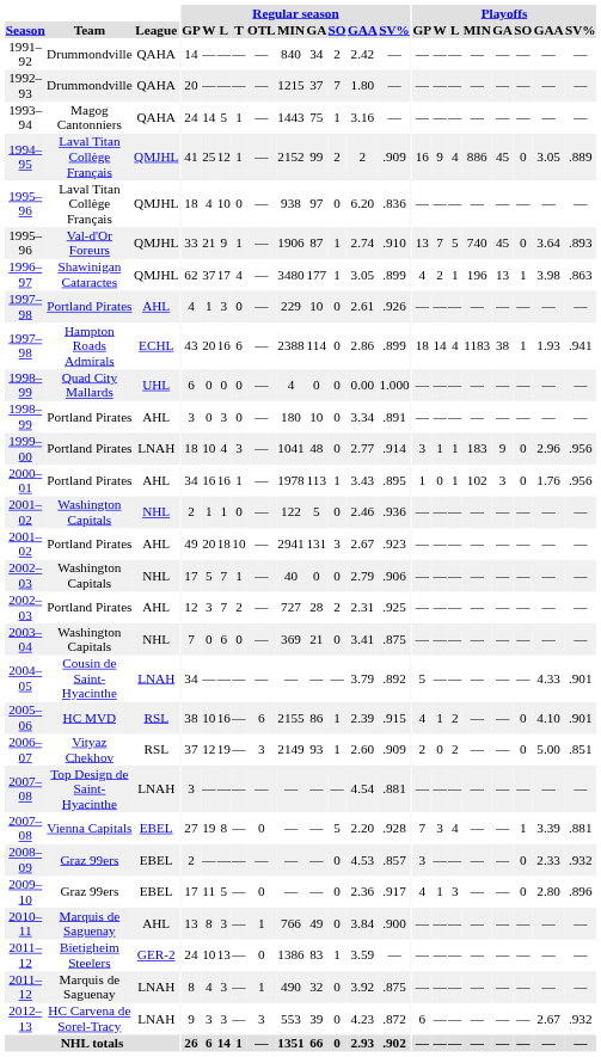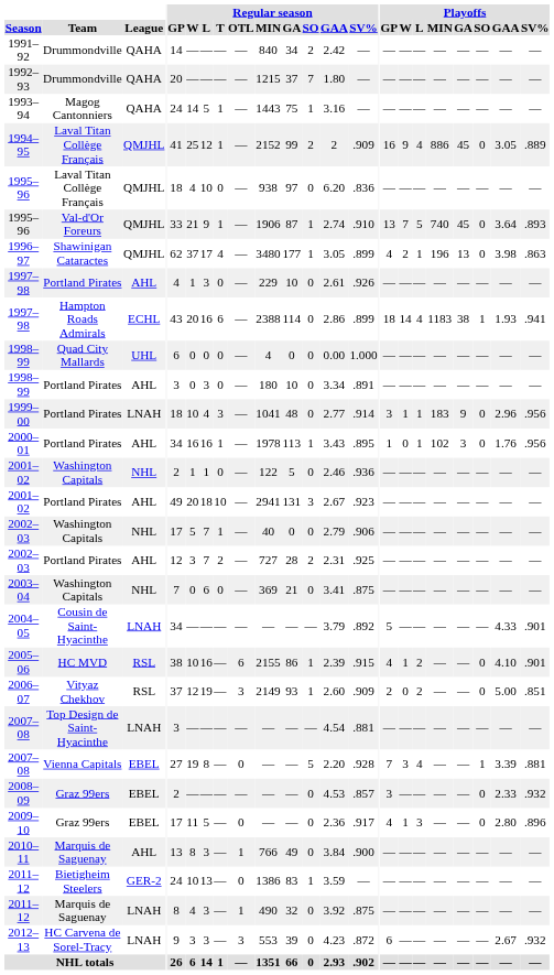 <table border="0" cellpadding="1" cellspacing="0" style="width:80%; text-align:center;">
 <tr bgcolor="#e0e0e0">
 <th colspan="3" bgcolor="#ffffff"></th>
 <th rowspan="99" bgcolor="#ffffff"></th>
 <th colspan="10" bgcolor="#e0e0e0"><a href='#'>Regular season</a></th>
 <th rowspan="99" bgcolor="#ffffff"></th>
 <th colspan="8" bgcolor="#e0e0e0"><a href='#'>Playoffs</a></th>
 </tr>
 <tr bgcolor="#e0e0e0">
 <th><a href='#'>Season</a></th>
 <th>Team</th>
 <th>League</th>
 <th>GP</th>
 <th>W</th>
 <th>L</th>
 <th>T</th>
 <th>OTL</th>
 <th>MIN</th>
 <th>GA</th>
 <th><a href='#'>SO</a></th>
 <th><a href='#'>GAA</a></th>
 <th><a href='#'>SV%</a></th>
 <th>GP</th>
 <th>W</th>
 <th>L</th>
 <th>MIN</th>
 <th>GA</th>
 <th>SO</th>
 <th>GAA</th>
 <th>SV%</th>
 </tr>
 <tr>
 <td>1991–92</td>
 <td>Drummondville</td>
 <td>QAHA</td>
 <td>14</td>
 <td>—</td>
 <td>—</td>
 <td>—</td>
 <td>—</td>
 <td>840</td>
 <td>34</td>
 <td>2</td>
 <td>2.42</td>
 <td>—</td>
 <td>—</td>
 <td>—</td>
 <td>—</td>
 <td>—</td>
 <td>—</td>
 <td>—</td>
 <td>—</td>
 <td>—</td>
 </tr>
 <tr bgcolor="#f0f0f0">
 <td>1992–93</td>
 <td>Drummondville</td>
 <td>QAHA</td>
 <td>20</td>
 <td>—</td>
 <td>—</td>
 <td>—</td>
 <td>—</td>
 <td>1215</td>
 <td>37</td>
 <td>7</td>
 <td>1.80</td>
 <td>—</td>
 <td>—</td>
 <td>—</td>
 <td>—</td>
 <td>—</td>
 <td>—</td>
 <td>—</td>
 <td>—</td>
 <td>—</td>
 </tr>
 <tr>
 <td>1993–94</td>
 <td>Magog Cantonniers</td>
 <td>QAHA</td>
 <td>24</td>
 <td>14</td>
 <td>5</td>
 <td>1</td>
 <td>—</td>
 <td>1443</td>
 <td>75</td>
 <td>1</td>
 <td>3.16</td>
 <td>—</td>
 <td>—</td>
 <td>—</td>
 <td>—</td>
 <td>—</td>
 <td>—</td>
 <td>—</td>
 <td>—</td>
 <td>—</td>
 </tr>
 <tr bgcolor="#f0f0f0">
 <td><a href='#'>1994–95</a></td>
 <td><a href='#'>Laval Titan Collège Français</a></td>
 <td><a href='#'>QMJHL</a></td>
 <td>41</td>
 <td>25</td>
 <td>12</td>
 <td>1</td>
 <td>—</td>
 <td>2152</td>
 <td>99</td>
 <td>2</td>
 <td>2</td>
 <td>.909</td>
 <td>16</td>
 <td>9</td>
 <td>4</td>
 <td>886</td>
 <td>45</td>
 <td>0</td>
 <td>3.05</td>
 <td>.889</td>
 </tr>
 <tr>
 <td><a href='#'>1995–96</a></td>
 <td>Laval Titan Collège Français</td>
 <td>QMJHL</td>
 <td>18</td>
 <td>4</td>
 <td>10</td>
 <td>0</td>
 <td>—</td>
 <td>938</td>
 <td>97</td>
 <td>0</td>
 <td>6.20</td>
 <td>.836</td>
 <td>—</td>
 <td>—</td>
 <td>—</td>
 <td>—</td>
 <td>—</td>
 <td>—</td>
 <td>—</td>
 <td>—</td>
 </tr>
 <tr bgcolor="#f0f0f0">
 <td>1995–96</td>
 <td><a href='#'>Val-d'Or Foreurs</a></td>
 <td>QMJHL</td>
 <td>33</td>
 <td>21</td>
 <td>9</td>
 <td>1</td>
 <td>—</td>
 <td>1906</td>
 <td>87</td>
 <td>1</td>
 <td>2.74</td>
 <td>.910</td>
 <td>13</td>
 <td>7</td>
 <td>5</td>
 <td>740</td>
 <td>45</td>
 <td>0</td>
 <td>3.64</td>
 <td>.893</td>
 </tr>
 <tr>
 <td><a href='#'>1996–97</a></td>
 <td><a href='#'>Shawinigan Cataractes</a></td>
 <td>QMJHL</td>
 <td>62</td>
 <td>37</td>
 <td>17</td>
 <td>4</td>
 <td>—</td>
 <td>3480</td>
 <td>177</td>
 <td>1</td>
 <td>3.05</td>
 <td>.899</td>
 <td>4</td>
 <td>2</td>
 <td>1</td>
 <td>196</td>
 <td>13</td>
-<td>1</td>
+<td>0</td>
 <td>3.98</td>
 <td>.863</td>
 </tr>
 <tr bgcolor="#f0f0f0">
 <td><a href='#'>1997–98</a></td>
 <td><a href='#'>Portland Pirates</a></td>
 <td><a href='#'>AHL</a></td>
 <td>4</td>
 <td>1</td>
 <td>3</td>
 <td>0</td>
 <td>—</td>
 <td>229</td>
 <td>10</td>
 <td>0</td>
 <td>2.61</td>
 <td>.926</td>
 <td>—</td>
 <td>—</td>
 <td>—</td>
 <td>—</td>
 <td>—</td>
 <td>—</td>
 <td>—</td>
 <td>—</td>
 </tr>
 <tr>
 <td><a href='#'>1997–98</a></td>
 <td><a href='#'>Hampton Roads Admirals</a></td>
 <td><a href='#'>ECHL</a></td>
 <td>43</td>
 <td>20</td>
 <td>16</td>
 <td>6</td>
 <td>—</td>
 <td>2388</td>
 <td>114</td>
 <td>0</td>
 <td>2.86</td>
 <td>.899</td>
 <td>18</td>
 <td>14</td>
 <td>4</td>
 <td>1183</td>
 <td>38</td>
 <td>1</td>
 <td>1.93</td>
 <td>.941</td>
 </tr>
 <tr bgcolor="#f0f0f0">
 <td><a href='#'>1998–99</a></td>
 <td><a href='#'>Quad City Mallards</a></td>
 <td><a href='#'>UHL</a></td>
 <td>6</td>
 <td>0</td>
 <td>0</td>
 <td>0</td>
 <td>—</td>
 <td>4</td>
 <td>0</td>
 <td>0</td>
 <td>0.00</td>
 <td>1.000</td>
 <td>—</td>
 <td>—</td>
 <td>—</td>
 <td>—</td>
 <td>—</td>
 <td>—</td>
 <td>—</td>
 <td>—</td>
 </tr>
 <tr>
 <td><a href='#'>1998–99</a></td>
 <td>Portland Pirates</td>
 <td>AHL</td>
 <td>3</td>
 <td>0</td>
 <td>3</td>
 <td>0</td>
 <td>—</td>
 <td>180</td>
 <td>10</td>
 <td>0</td>
 <td>3.34</td>
 <td>.891</td>
 <td>—</td>
 <td>—</td>
 <td>—</td>
 <td>—</td>
 <td>—</td>
 <td>—</td>
 <td>—</td>
 <td>—</td>
 </tr>
 <tr bgcolor="#f0f0f0">
 <td><a href='#'>1999–00</a></td>
 <td>Portland Pirates</td>
 <td>LNAH</td>
 <td>18</td>
 <td>10</td>
 <td>4</td>
 <td>3</td>
 <td>—</td>
 <td>1041</td>
 <td>48</td>
 <td>0</td>
 <td>2.77</td>
 <td>.914</td>
 <td>3</td>
 <td>1</td>
 <td>1</td>
 <td>183</td>
 <td>9</td>
 <td>0</td>
 <td>2.96</td>
 <td>.956</td>
 </tr>
 <tr>
 <td><a href='#'>2000–01</a></td>
 <td>Portland Pirates</td>
 <td>AHL</td>
 <td>34</td>
 <td>16</td>
 <td>16</td>
 <td>1</td>
 <td>—</td>
 <td>1978</td>
 <td>113</td>
 <td>1</td>
 <td>3.43</td>
 <td>.895</td>
 <td>1</td>
 <td>0</td>
 <td>1</td>
 <td>102</td>
 <td>3</td>
 <td>0</td>
 <td>1.76</td>
 <td>.956</td>
 </tr>
 <tr bgcolor="#f0f0f0">
 <td><a href='#'>2001–02</a></td>
 <td><a href='#'>Washington Capitals</a></td>
 <td><a href='#'>NHL</a></td>
 <td>2</td>
 <td>1</td>
 <td>1</td>
 <td>0</td>
 <td>—</td>
 <td>122</td>
 <td>5</td>
 <td>0</td>
 <td>2.46</td>
 <td>.936</td>
 <td>—</td>
 <td>—</td>
 <td>—</td>
 <td>—</td>
 <td>—</td>
 <td>—</td>
 <td>—</td>
 <td>—</td>
 </tr>
 <tr>
 <td><a href='#'>2001–02</a></td>
 <td>Portland Pirates</td>
 <td>AHL</td>
 <td>49</td>
 <td>20</td>
 <td>18</td>
 <td>10</td>
 <td>—</td>
 <td>2941</td>
 <td>131</td>
 <td>3</td>
 <td>2.67</td>
 <td>.923</td>
 <td>—</td>
 <td>—</td>
 <td>—</td>
 <td>—</td>
 <td>—</td>
 <td>—</td>
 <td>—</td>
 <td>—</td>
 </tr>
 <tr bgcolor="#f0f0f0">
 <td><a href='#'>2002–03</a></td>
 <td>Washington Capitals</td>
 <td>NHL</td>
 <td>17</td>
 <td>5</td>
 <td>7</td>
 <td>1</td>
 <td>—</td>
 <td>40</td>
 <td>0</td>
 <td>0</td>
 <td>2.79</td>
 <td>.906</td>
 <td>—</td>
 <td>—</td>
 <td>—</td>
 <td>—</td>
 <td>—</td>
 <td>—</td>
 <td>—</td>
 <td>—</td>
 </tr>
 <tr>
 <td><a href='#'>2002–03</a></td>
 <td>Portland Pirates</td>
 <td>AHL</td>
 <td>12</td>
 <td>3</td>
 <td>7</td>
 <td>2</td>
 <td>—</td>
 <td>727</td>
 <td>28</td>
 <td>2</td>
 <td>2.31</td>
 <td>.925</td>
 <td>—</td>
 <td>—</td>
 <td>—</td>
 <td>—</td>
 <td>—</td>
 <td>—</td>
 <td>—</td>
 <td>—</td>
 </tr>
 <tr bgcolor="#f0f0f0">
 <td><a href='#'>2003–04</a></td>
 <td>Washington Capitals</td>
 <td>NHL</td>
 <td>7</td>
 <td>0</td>
 <td>6</td>
 <td>0</td>
 <td>—</td>
 <td>369</td>
 <td>21</td>
 <td>0</td>
 <td>3.41</td>
 <td>.875</td>
 <td>—</td>
 <td>—</td>
 <td>—</td>
 <td>—</td>
 <td>—</td>
 <td>—</td>
 <td>—</td>
 <td>—</td>
 </tr>
 <tr>
 <td><a href='#'>2004–05</a></td>
 <td><a href='#'>Cousin de Saint-Hyacinthe</a></td>
 <td><a href='#'>LNAH</a></td>
 <td>34</td>
 <td>—</td>
 <td>—</td>
 <td>—</td>
 <td>—</td>
 <td>—</td>
 <td>—</td>
 <td>—</td>
 <td>3.79</td>
 <td>.892</td>
 <td>5</td>
 <td>—</td>
 <td>—</td>
 <td>—</td>
 <td>—</td>
 <td>—</td>
 <td>4.33</td>
 <td>.901</td>
 </tr>
 <tr bgcolor="#f0f0f0">
 <td><a href='#'>2005–06</a></td>
 <td><a href='#'>HC MVD</a></td>
 <td><a href='#'>RSL</a></td>
 <td>38</td>
 <td>10</td>
 <td>16</td>
 <td>—</td>
 <td>6</td>
 <td>2155</td>
 <td>86</td>
 <td>1</td>
 <td>2.39</td>
 <td>.915</td>
 <td>4</td>
 <td>1</td>
 <td>2</td>
 <td>—</td>
 <td>—</td>
 <td>0</td>
 <td>4.10</td>
 <td>.901</td>
 </tr>
 <tr>
 <td><a href='#'>2006–07</a></td>
 <td><a href='#'>Vityaz Chekhov</a></td>
 <td>RSL</td>
 <td>37</td>
 <td>12</td>
 <td>19</td>
 <td>—</td>
 <td>3</td>
 <td>2149</td>
 <td>93</td>
 <td>1</td>
 <td>2.60</td>
 <td>.909</td>
 <td>2</td>
 <td>0</td>
 <td>2</td>
 <td>—</td>
 <td>—</td>
 <td>0</td>
 <td>5.00</td>
 <td>.851</td>
 </tr>
 <tr bgcolor="#f0f0f0">
 <td><a href='#'>2007–08</a></td>
 <td><a href='#'>Top Design de Saint-Hyacinthe</a></td>
 <td>LNAH</td>
 <td>3</td>
 <td>—</td>
 <td>—</td>
 <td>—</td>
 <td>—</td>
 <td>—</td>
 <td>—</td>
 <td>—</td>
 <td>4.54</td>
 <td>.881</td>
 <td>—</td>
 <td>—</td>
 <td>—</td>
 <td>—</td>
 <td>—</td>
 <td>—</td>
 <td>—</td>
 <td>—</td>
 </tr>
 <tr>
 <td><a href='#'>2007–08</a></td>
 <td><a href='#'>Vienna Capitals</a></td>
 <td><a href='#'>EBEL</a></td>
 <td>27</td>
 <td>19</td>
 <td>8</td>
 <td>—</td>
 <td>0</td>
 <td>—</td>
 <td>—</td>
 <td>5</td>
 <td>2.20</td>
 <td>.928</td>
 <td>7</td>
 <td>3</td>
 <td>4</td>
 <td>—</td>
 <td>—</td>
 <td>1</td>
 <td>3.39</td>
 <td>.881</td>
 </tr>
 <tr bgcolor="#f0f0f0">
 <td><a href='#'>2008–09</a></td>
 <td><a href='#'>Graz 99ers</a></td>
 <td>EBEL</td>
 <td>2</td>
 <td>—</td>
 <td>—</td>
 <td>—</td>
 <td>—</td>
 <td>—</td>
 <td>—</td>
 <td>0</td>
 <td>4.53</td>
 <td>.857</td>
 <td>3</td>
 <td>—</td>
 <td>—</td>
 <td>—</td>
 <td>—</td>
 <td>0</td>
 <td>2.33</td>
 <td>.932</td>
 </tr>
 <tr>
 <td><a href='#'>2009–10</a></td>
 <td>Graz 99ers</td>
 <td>EBEL</td>
 <td>17</td>
 <td>11</td>
 <td>5</td>
 <td>—</td>
 <td>0</td>
 <td>—</td>
 <td>—</td>
 <td>0</td>
 <td>2.36</td>
 <td>.917</td>
 <td>4</td>
 <td>1</td>
 <td>3</td>
 <td>—</td>
 <td>—</td>
 <td>0</td>
 <td>2.80</td>
 <td>.896</td>
 </tr>
 <tr bgcolor="#f0f0f0">
 <td><a href='#'>2010–11</a></td>
 <td><a href='#'>Marquis de Saguenay</a></td>
 <td>AHL</td>
 <td>13</td>
 <td>8</td>
 <td>3</td>
 <td>—</td>
 <td>1</td>
 <td>766</td>
 <td>49</td>
 <td>0</td>
 <td>3.84</td>
 <td>.900</td>
 <td>—</td>
 <td>—</td>
 <td>—</td>
 <td>—</td>
 <td>—</td>
 <td>—</td>
 <td>—</td>
 <td>—</td>
 </tr>
 <tr>
 <td><a href='#'>2011–12</a></td>
 <td><a href='#'>Bietigheim Steelers</a></td>
 <td><a href='#'>GER-2</a></td>
 <td>24</td>
 <td>10</td>
 <td>13</td>
 <td>—</td>
 <td>0</td>
 <td>1386</td>
 <td>83</td>
 <td>1</td>
 <td>3.59</td>
 <td>—</td>
 <td>—</td>
 <td>—</td>
 <td>—</td>
 <td>—</td>
 <td>—</td>
 <td>—</td>
 <td>—</td>
 <td>—</td>
 </tr>
 <tr bgcolor="#f0f0f0">
 <td><a href='#'>2011–12</a></td>
 <td>Marquis de Saguenay</td>
 <td>LNAH</td>
 <td>8</td>
 <td>4</td>
 <td>3</td>
 <td>—</td>
 <td>1</td>
 <td>490</td>
 <td>32</td>
 <td>0</td>
 <td>3.92</td>
 <td>.875</td>
 <td>—</td>
 <td>—</td>
 <td>—</td>
 <td>—</td>
 <td>—</td>
 <td>—</td>
 <td>—</td>
 <td>—</td>
 </tr>
 <tr>
 <td><a href='#'>2012–13</a></td>
 <td><a href='#'>HC Carvena de Sorel-Tracy</a></td>
 <td>LNAH</td>
 <td>9</td>
 <td>3</td>
 <td>3</td>
 <td>—</td>
 <td>3</td>
 <td>553</td>
 <td>39</td>
 <td>0</td>
 <td>4.23</td>
 <td>.872</td>
 <td>6</td>
 <td>—</td>
 <td>—</td>
 <td>—</td>
 <td>—</td>
 <td>—</td>
 <td>2.67</td>
 <td>.932</td>
 </tr>
 <tr bgcolor="#e0e0e0">
 <th colspan="3">NHL totals</th>
 <th>26</th>
 <th>6</th>
 <th>14</th>
 <th>1</th>
 <th>—</th>
 <th>1351</th>
 <th>66</th>
 <th>0</th>
 <th>2.93</th>
 <th>.902</th>
 <th>—</th>
 <th>—</th>
 <th>—</th>
 <th>—</th>
 <th>—</th>
 <th>—</th>
 <th>—</th>
 <th>—</th>
 </tr>
 </table>
